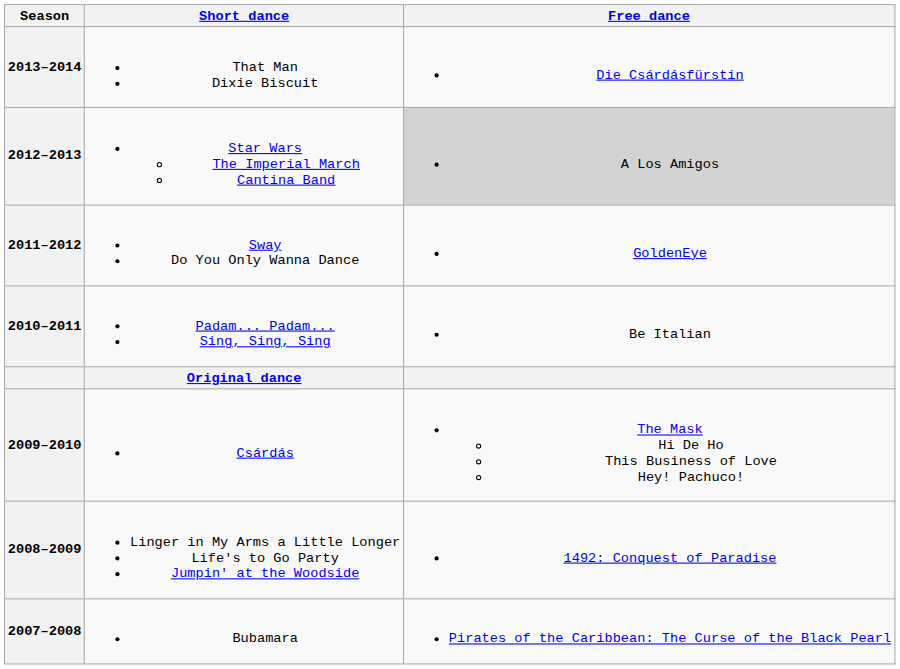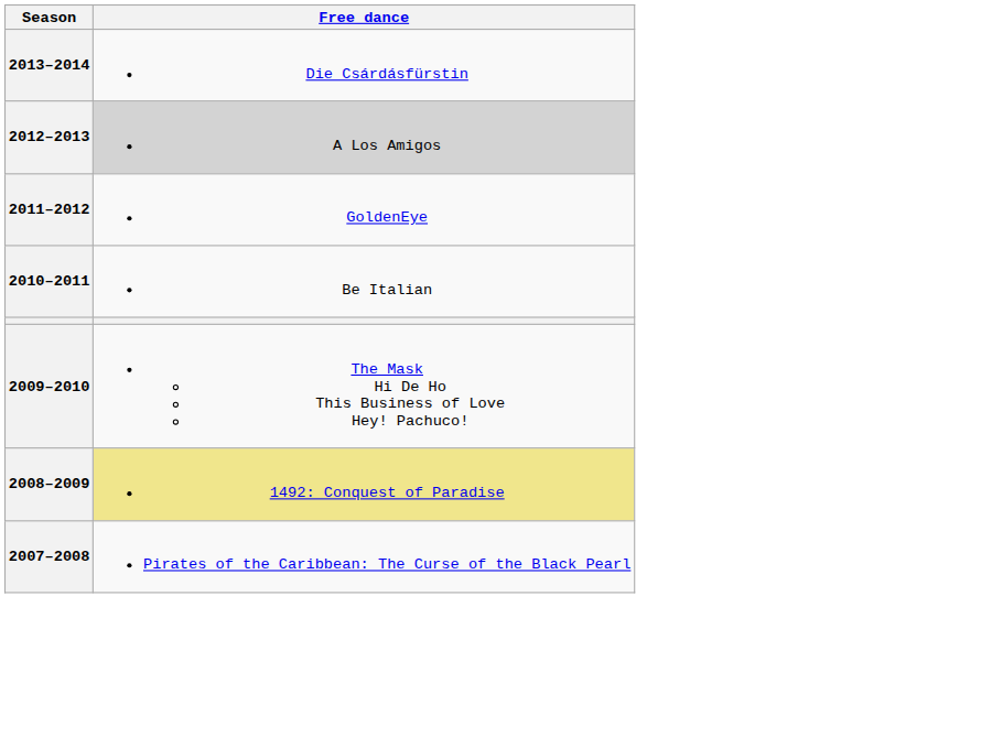 <table class="wikitable" style="text-align:center">
 <tr>
 <th>Season</th>
-<th><a href='#'>Short dance</a></th>
 <th><a href='#'>Free dance</a></th>
 </tr>
 <tr>
 <th>2013–2014 <br> </th>
-<td><br><ul><li> That Man <br></li><li> Dixie Biscuit</li></ul></td>
 <td><br><ul><li><a href='#'>Die Csárdásfürstin</a> <br></li></ul></td>
 </tr>
 <tr>
 <th>2012–2013 <br> </th>
-<td><br><ul><li><a href='#'>Star Wars</a> <br><ul><li><a href='#'>The Imperial March</a></li><li><a href='#'>Cantina Band</a></li></ul></li></ul></td>
 <td style="background: lightgrey;"><br><ul><li>A Los Amigos <br></li></ul></td>
 </tr>
 <tr>
 <th>2011–2012 <br> </th>
-<td><br><ul><li><a href='#'>Sway</a> <br></li><li>Do You Only Wanna Dance <br></li></ul></td>
 <td><br><ul><li><a href='#'>GoldenEye</a> <br></li></ul></td>
 </tr>
 <tr>
 <th>2010–2011 <br> </th>
-<td><br><ul><li><a href='#'>Padam... Padam...</a> <br></li><li><a href='#'>Sing, Sing, Sing</a></li></ul></td>
 <td><br><ul><li>Be Italian <br></li></ul></td>
 </tr>
 <tr>
 <th></th>
-<th><a href='#'>Original dance</a></th>
 <th></th>
 </tr>
 <tr>
 <th>2009–2010 <br> </th>
-<td><br><ul><li><a href='#'>Csárdás</a> <br></li></ul></td>
 <td><br><ul><li><a href='#'>The Mask</a><ul><li>Hi De Ho</li><li>This Business of Love</li><li>Hey! Pachuco!</li></ul></li></ul></td>
 </tr>
 <tr>
 <th>2008–2009 <br> </th>
-<td><br><ul><li>Linger in My Arms a Little Longer <br></li><li>Life's to Go Party</li><li><a href='#'>Jumpin' at the Woodside</a> <br></li></ul></td>
-<td><br><ul><li><a href='#'>1492: Conquest of Paradise</a> <br></li></ul></td>
+<td style="background: khaki;"><br><ul><li><a href='#'>1492: Conquest of Paradise</a> <br></li></ul></td>
 </tr>
 <tr>
 <th>2007–2008 <br> </th>
-<td><br><ul><li>Bubamara <br></li></ul></td>
 <td><br><ul><li><a href='#'>Pirates of the Caribbean: The Curse of the Black Pearl</a> <br></li></ul></td>
 </tr>
 </table>
